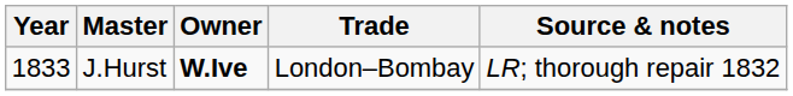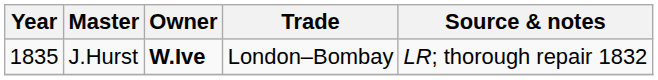 <table class=" wikitable">
 <tr>
 <th>Year</th>
 <th>Master</th>
 <th>Owner</th>
 <th>Trade</th>
 <th>Source & notes</th>
 </tr>
 <tr>
-<td>1833</td>
+<td>1835</td>
 <td>J.Hurst</td>
 <td><strong>W.Ive</strong></td>
 <td>London–Bombay</td>
 <td><em>LR</em>; thorough repair 1832</td>
 </tr>
 <tr>
 </tr>
 </table>
